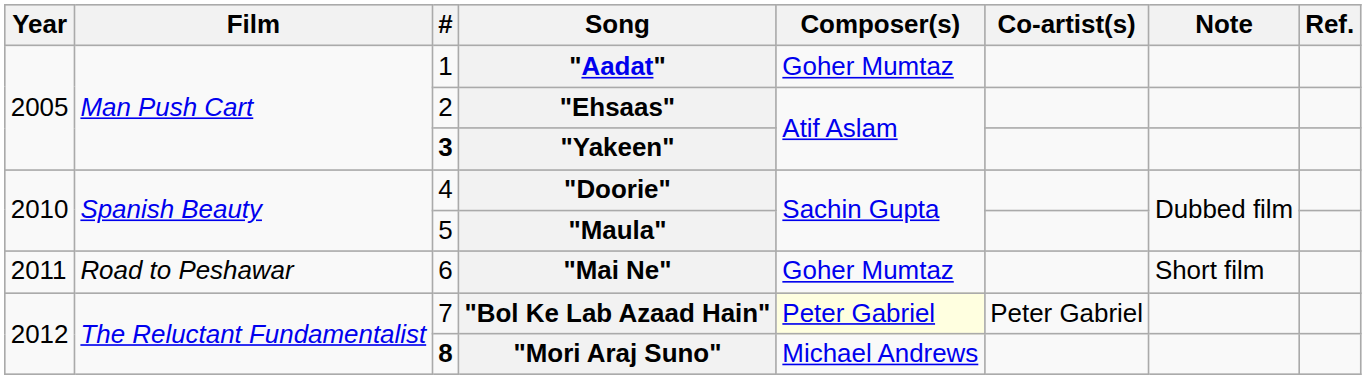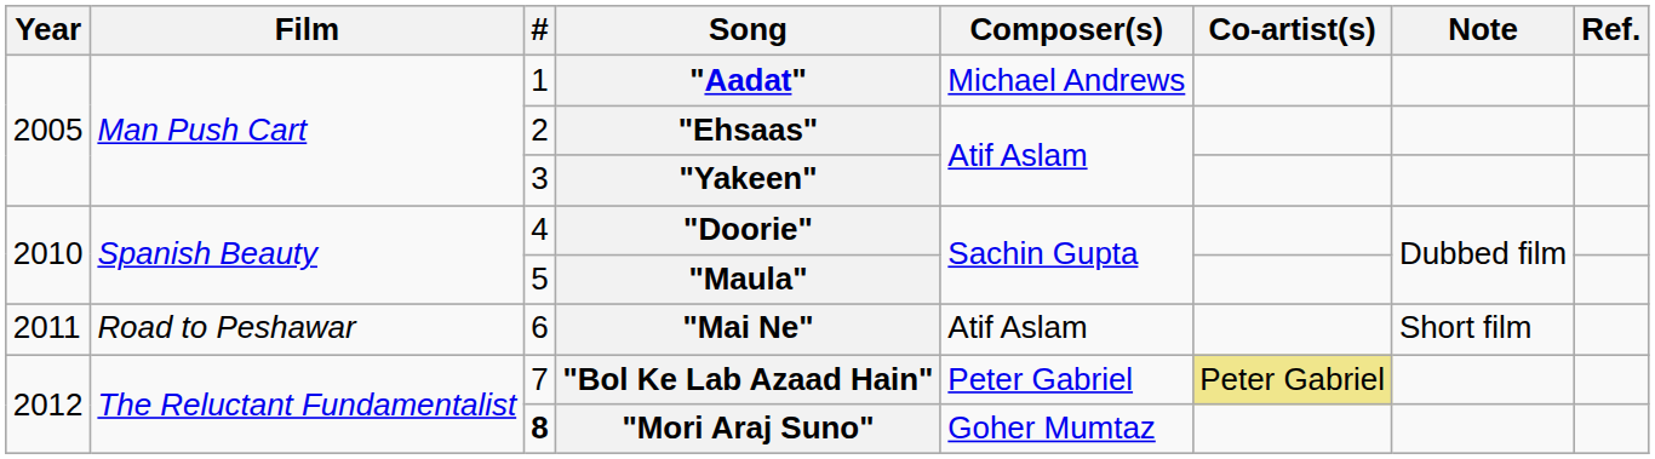 <table class="wikitable plainrowheaders">
 <tr>
 <th scope="col">Year</th>
 <th scope="col">Film</th>
 <th>#</th>
 <th scope="col">Song</th>
 <th scope="col">Composer(s)</th>
 <th scope="col">Co-artist(s)</th>
 <th scope="col">Note</th>
 <th scope="col">Ref.</th>
 </tr>
 <tr>
 <td rowspan="3">2005</td>
 <td rowspan="3"><em><a href='#'>Man Push Cart</a></em></td>
 <td>1</td>
 <th scope="row">"<a href='#'>Aadat</a>"</th>
-<td><a href='#'>Goher Mumtaz</a></td>
+<td><a href='#'>Michael Andrews</a></td>
 <td></td>
 <td></td>
 <td></td>
 </tr>
 <tr>
 <td>2</td>
 <th scope="row">"Ehsaas"</th>
 <td rowspan="2"><a href='#'>Atif Aslam</a></td>
 <td></td>
 <td></td>
 <td></td>
 </tr>
 <tr>
-<td><strong>3</strong></td>
+<td>3</td>
 <th scope="row">"Yakeen"</th>
 <td></td>
 <td></td>
 <td></td>
 </tr>
 <tr>
 <td rowspan="2">2010</td>
 <td rowspan="2"><em><a href='#'>Spanish Beauty</a></em></td>
 <td>4</td>
 <th scope="row">"Doorie"</th>
 <td rowspan="2"><a href='#'>Sachin Gupta</a></td>
 <td></td>
 <td rowspan="2">Dubbed film</td>
 <td></td>
 </tr>
 <tr>
 <td>5</td>
 <th scope="row">"Maula"</th>
 <td></td>
 <td></td>
 </tr>
 <tr>
 <td>2011</td>
 <td><em>Road to Peshawar</em></td>
 <td>6</td>
 <th scope="row">"Mai Ne"</th>
-<td><a href='#'>Goher Mumtaz</a></td>
+<td>Atif Aslam</td>
 <td></td>
 <td>Short film</td>
 <td></td>
 </tr>
 <tr>
 <td rowspan="2">2012</td>
 <td rowspan="2"><em><a href='#'>The Reluctant Fundamentalist</a></em></td>
 <td>7</td>
 <th scope="row">"Bol Ke Lab Azaad Hain"</th>
-<td style="background: lightyellow;"><a href='#'>Peter Gabriel</a></td>
-<td>Peter Gabriel</td>
+<td><a href='#'>Peter Gabriel</a></td>
+<td style="background: khaki;">Peter Gabriel</td>
 <td></td>
 <td></td>
 </tr>
 <tr>
 <td><strong>8</strong></td>
 <th scope="row">"Mori Araj Suno"</th>
-<td><a href='#'>Michael Andrews</a></td>
+<td><a href='#'>Goher Mumtaz</a></td>
 <td></td>
 <td></td>
 <td></td>
 </tr>
 </table>
